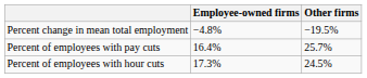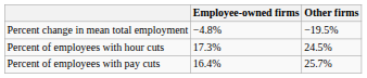 <table class="wikitable">
 <tr>
 <th></th>
 <th>Employee-owned firms</th>
 <th>Other firms</th>
 </tr>
 <tr>
 <td>Percent change in mean total employment</td>
 <td>−4.8%</td>
 <td>−19.5%</td>
 </tr>
 <tr>
+<td>Percent of employees with hour cuts</td>
+<td>17.3%</td>
+<td>24.5%</td>
+</tr>
+<tr>
 <td>Percent of employees with pay cuts</td>
 <td>16.4%</td>
 <td>25.7%</td>
 </tr>
-<tr>
-<td>Percent of employees with hour cuts</td>
-<td>17.3%</td>
-<td>24.5%</td>
-</tr>
 </table>
